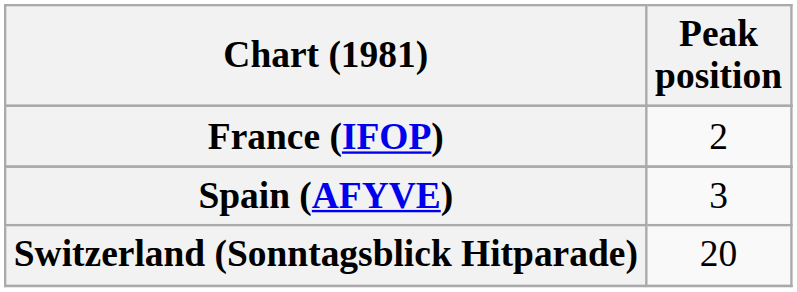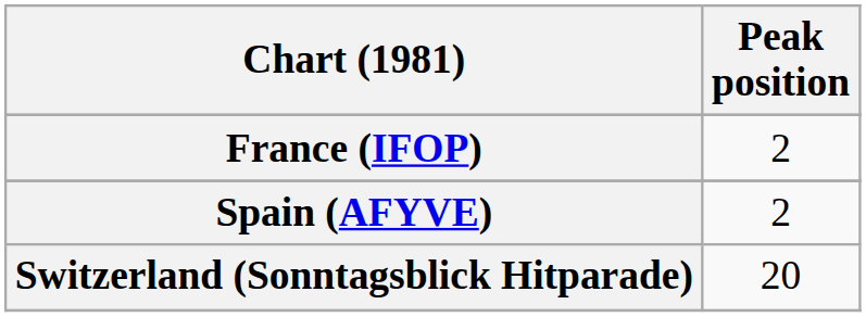 <table class="wikitable sortable plainrowheaders" style="text-align:center">
 <tr>
 <th scope="col">Chart (1981)</th>
 <th scope="col">Peak<br>position</th>
 </tr>
 <tr>
 </tr>
 <tr>
 </tr>
 <tr>
 <th scope="row">France (<a href='#'>IFOP</a>)</th>
 <td>2</td>
 </tr>
 <tr>
 </tr>
 <tr>
 </tr>
 <tr>
 </tr>
 <tr>
 <th scope="row">Spain (<a href='#'>AFYVE</a>)</th>
-<td align="center">3</td>
+<td align="center">2</td>
 </tr>
 <tr>
 <th scope="row">Switzerland (Sonntagsblick Hitparade)</th>
 <td>20</td>
 </tr>
 <tr>
 </tr>
 </table>
